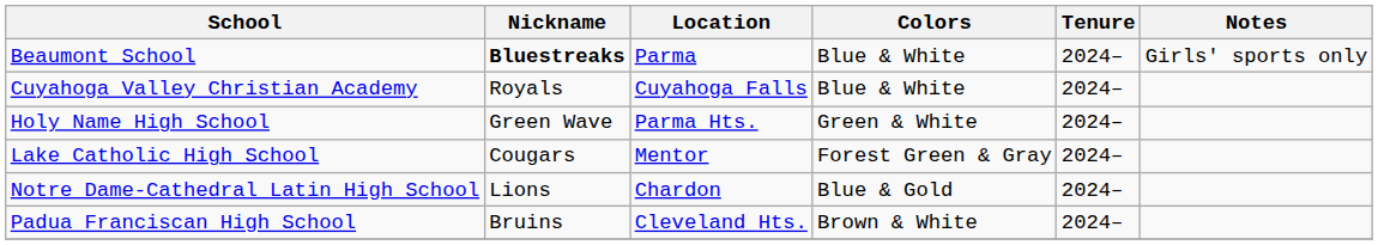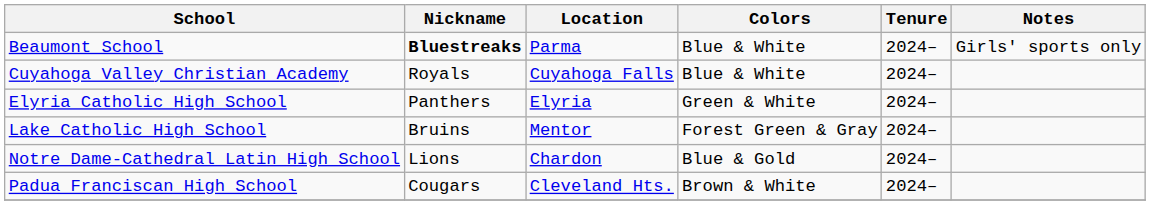 <table class="wikitable sortable">
 <tr>
 <th>School</th>
 <th>Nickname</th>
 <th>Location</th>
 <th>Colors</th>
 <th>Tenure</th>
 <th>Notes</th>
 </tr>
 <tr>
 <td><a href='#'>Beaumont School</a></td>
 <td><strong>Bluestreaks</strong></td>
 <td><a href='#'>Parma</a></td>
 <td>Blue & White <br> </td>
 <td>2024–</td>
 <td>Girls' sports only</td>
 </tr>
 <tr>
 <td><a href='#'>Cuyahoga Valley Christian Academy</a></td>
 <td>Royals</td>
 <td><a href='#'>Cuyahoga Falls</a></td>
 <td>Blue & White<br> </td>
 <td>2024–</td>
 <td></td>
 </tr>
 <tr>
-<td><a href='#'>Holy Name High School</a></td>
-<td>Green Wave</td>
-<td><a href='#'>Parma Hts.</a></td>
+<td><a href='#'>Elyria Catholic High School</a></td>
+<td>Panthers</td>
+<td><a href='#'>Elyria</a></td>
 <td>Green & White<br> </td>
 <td>2024–</td>
 <td></td>
 </tr>
 <tr>
 <td><a href='#'>Lake Catholic High School</a></td>
-<td>Cougars</td>
+<td>Bruins</td>
 <td><a href='#'>Mentor</a></td>
 <td>Forest Green & Gray <br> </td>
 <td>2024–</td>
 <td></td>
 </tr>
 <tr>
 <td><a href='#'>Notre Dame-Cathedral Latin High School</a></td>
 <td>Lions</td>
 <td><a href='#'>Chardon</a></td>
 <td>Blue & Gold <br> </td>
 <td>2024–</td>
 <td></td>
 </tr>
 <tr>
 <td><a href='#'>Padua Franciscan High School</a></td>
-<td>Bruins</td>
+<td>Cougars</td>
 <td><a href='#'>Cleveland Hts.</a></td>
 <td>Brown & White <br> </td>
 <td>2024–</td>
 <td></td>
 </tr>
 <tr>
 </tr>
 </table>
